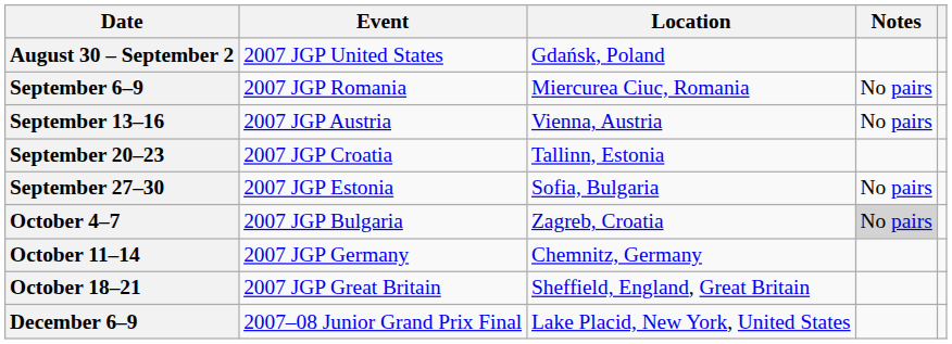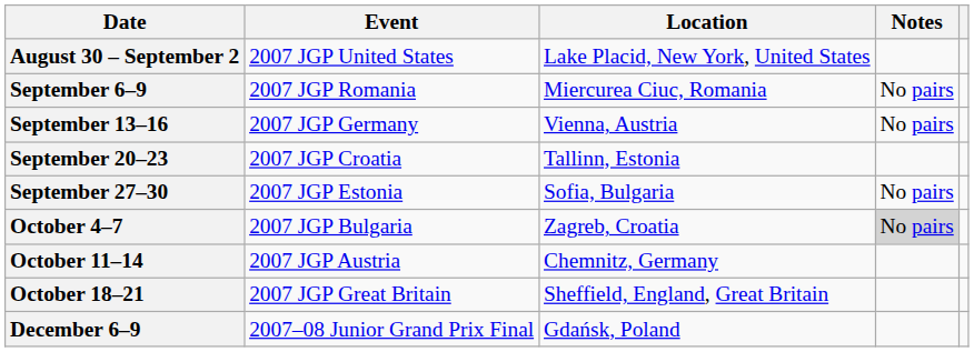 <table class="wikitable unsortable" style="text-align:left">
 <tr>
 <th scope="col">Date</th>
 <th scope="col">Event</th>
 <th scope="col">Location</th>
 <th scope="col">Notes</th>
 <th scope="col"></th>
 </tr>
 <tr>
 <th scope="row" style="text-align:left">August 30 – September 2</th>
 <td> <a href='#'>2007 JGP United States</a></td>
-<td><a href='#'>Gdańsk, Poland</a></td>
+<td><a href='#'>Lake Placid, New York</a>, <a href='#'>United States</a></td>
 <td></td>
 <td></td>
 </tr>
 <tr>
 <th scope="row" style="text-align:left">September 6–9</th>
 <td> <a href='#'>2007 JGP Romania</a></td>
 <td><a href='#'>Miercurea Ciuc, Romania</a></td>
 <td>No <a href='#'>pairs</a></td>
 <td></td>
 </tr>
 <tr>
 <th scope="row" style="text-align:left">September 13–16</th>
-<td> <a href='#'>2007 JGP Austria</a></td>
+<td> <a href='#'>2007 JGP Germany</a></td>
 <td><a href='#'>Vienna, Austria</a></td>
 <td>No <a href='#'>pairs</a></td>
 <td></td>
 </tr>
 <tr>
 <th scope="row" style="text-align:left">September 20–23</th>
 <td> <a href='#'>2007 JGP Croatia</a></td>
 <td><a href='#'>Tallinn, Estonia</a></td>
 <td></td>
 <td></td>
 </tr>
 <tr>
 <th scope="row" style="text-align:left">September 27–30</th>
 <td> <a href='#'>2007 JGP Estonia</a></td>
 <td><a href='#'>Sofia, Bulgaria</a></td>
 <td>No <a href='#'>pairs</a></td>
 <td></td>
 </tr>
 <tr>
 <th scope="row" style="text-align:left">October 4–7</th>
 <td> <a href='#'>2007 JGP Bulgaria</a></td>
 <td><a href='#'>Zagreb, Croatia</a></td>
 <td style="background: lightgrey;">No <a href='#'>pairs</a></td>
 <td></td>
 </tr>
 <tr>
 <th scope="row" style="text-align:left">October 11–14</th>
-<td> <a href='#'>2007 JGP Germany</a></td>
+<td> <a href='#'>2007 JGP Austria</a></td>
 <td><a href='#'>Chemnitz, Germany</a></td>
 <td></td>
 <td></td>
 </tr>
 <tr>
 <th scope="row" style="text-align:left">October 18–21</th>
 <td> <a href='#'>2007 JGP Great Britain</a></td>
 <td><a href='#'>Sheffield, England</a>, <a href='#'>Great Britain</a></td>
 <td></td>
 <td></td>
 </tr>
 <tr>
 <th scope="row" style="text-align:left">December 6–9</th>
 <td> <a href='#'>2007–08 Junior Grand Prix Final</a></td>
-<td><a href='#'>Lake Placid, New York</a>, <a href='#'>United States</a></td>
+<td><a href='#'>Gdańsk, Poland</a></td>
 <td></td>
 <td></td>
 </tr>
 </table>
